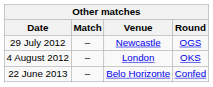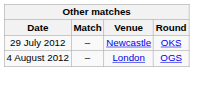 <table class="wikitable" style="text-align:center">
 <tr>
 <th colspan="4">Other matches</th>
 </tr>
 <tr>
 <th>Date</th>
 <th>Match</th>
 <th>Venue</th>
 <th>Round</th>
 </tr>
 <tr>
 <td>29 July 2012</td>
 <td> – </td>
 <td> <a href='#'>Newcastle</a></td>
-<td><a href='#'>OGS</a></td>
+<td><a href='#'>OKS</a></td>
 </tr>
 <tr>
 <td>4 August 2012</td>
 <td> – </td>
 <td> <a href='#'>London</a></td>
-<td><a href='#'>OKS</a></td>
-</tr>
-<tr>
-<td>22 June 2013</td>
-<td> – </td>
-<td> <a href='#'>Belo Horizonte</a></td>
-<td><a href='#'>Confed</a></td>
+<td><a href='#'>OGS</a></td>
 </tr>
 </table>
